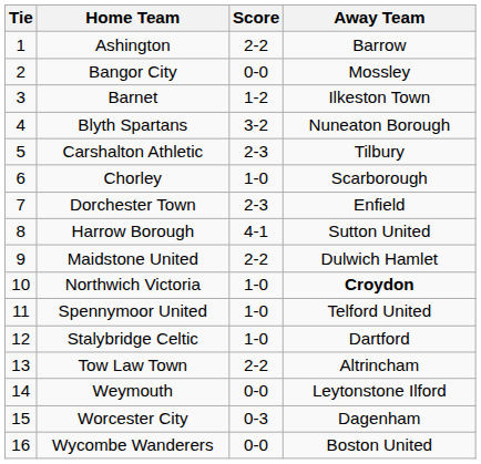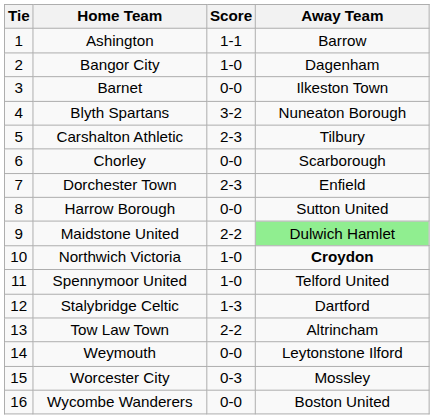 <table class="wikitable" style="text-align:center;">
 <tr>
 <th width=20>Tie</th>
 <th width=175>Home Team</th>
 <th width=20>Score</th>
 <th width=175>Away Team</th>
 </tr>
 <tr>
 <td>1</td>
 <td>Ashington</td>
-<td>2-2</td>
+<td>1-1</td>
 <td>Barrow</td>
 </tr>
 <tr>
 <td>2</td>
 <td>Bangor City</td>
-<td>0-0</td>
-<td>Mossley</td>
+<td>1-0</td>
+<td>Dagenham</td>
 </tr>
 <tr>
 <td>3</td>
 <td>Barnet</td>
-<td>1-2</td>
+<td>0-0</td>
 <td>Ilkeston Town</td>
 </tr>
 <tr>
 <td>4</td>
 <td>Blyth Spartans</td>
 <td>3-2</td>
 <td>Nuneaton Borough</td>
 </tr>
 <tr>
 <td>5</td>
 <td>Carshalton Athletic</td>
 <td>2-3</td>
 <td>Tilbury</td>
 </tr>
 <tr>
 <td>6</td>
 <td>Chorley</td>
-<td>1-0</td>
+<td>0-0</td>
 <td>Scarborough</td>
 </tr>
 <tr>
 <td>7</td>
 <td>Dorchester Town</td>
 <td>2-3</td>
 <td>Enfield</td>
 </tr>
 <tr>
 <td>8</td>
 <td>Harrow Borough</td>
-<td>4-1</td>
+<td>0-0</td>
 <td>Sutton United</td>
 </tr>
 <tr>
 <td>9</td>
 <td>Maidstone United</td>
 <td>2-2</td>
-<td>Dulwich Hamlet</td>
+<td style="background: lightgreen;">Dulwich Hamlet</td>
 </tr>
 <tr>
 <td>10</td>
 <td>Northwich Victoria</td>
 <td>1-0</td>
 <td><strong>Croydon</strong></td>
 </tr>
 <tr>
 <td>11</td>
 <td>Spennymoor United</td>
 <td>1-0</td>
 <td>Telford United</td>
 </tr>
 <tr>
 <td>12</td>
 <td>Stalybridge Celtic</td>
-<td>1-0</td>
+<td>1-3</td>
 <td>Dartford</td>
 </tr>
 <tr>
 <td>13</td>
 <td>Tow Law Town</td>
 <td>2-2</td>
 <td>Altrincham</td>
 </tr>
 <tr>
 <td>14</td>
 <td>Weymouth</td>
 <td>0-0</td>
 <td>Leytonstone Ilford</td>
 </tr>
 <tr>
 <td>15</td>
 <td>Worcester City</td>
 <td>0-3</td>
-<td>Dagenham</td>
+<td>Mossley</td>
 </tr>
 <tr>
 <td>16</td>
 <td>Wycombe Wanderers</td>
 <td>0-0</td>
 <td>Boston United</td>
 </tr>
 </table>
